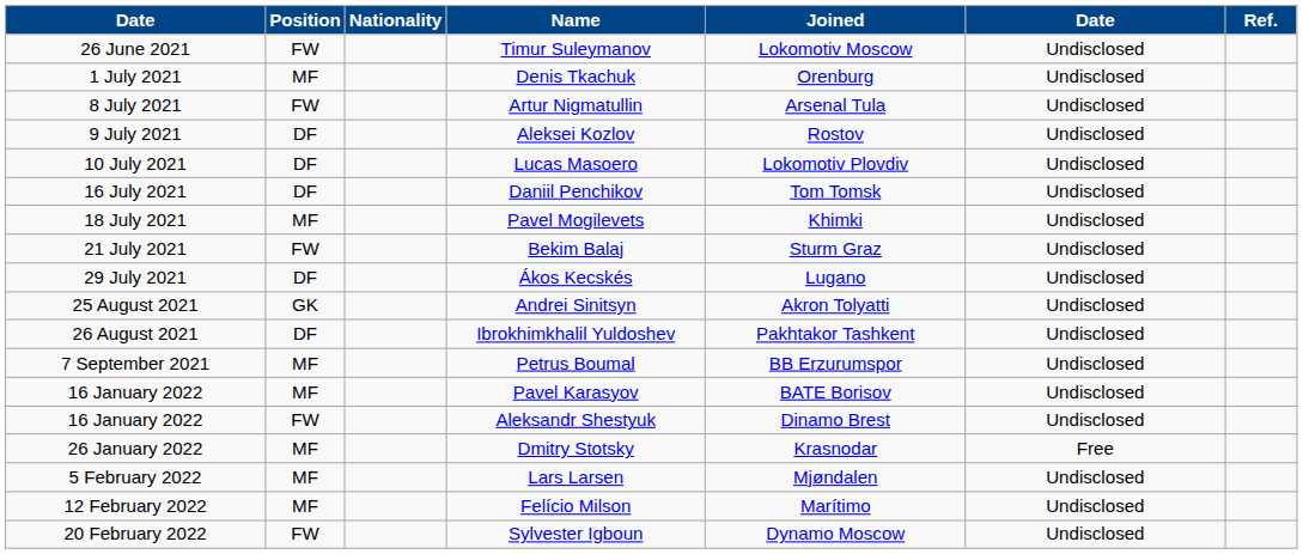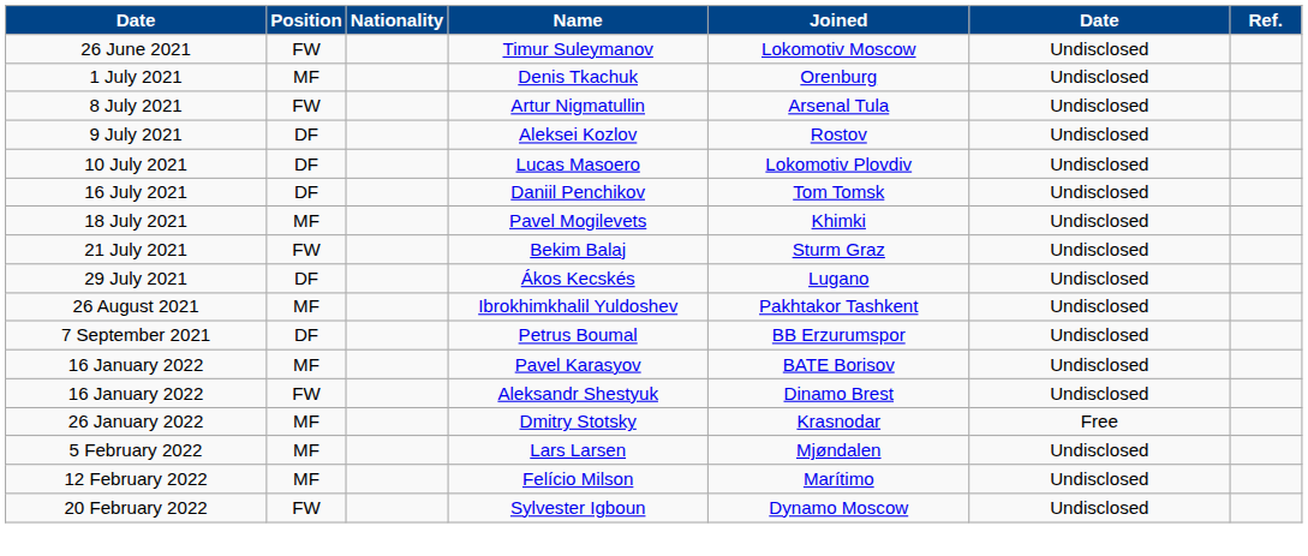 <table class="wikitable"  style="text-align:center; font-size:90%; ">
 <tr>
 <th style="background:#004488; color:#FFFFFF; width:200px;">Date</th>
 <th style="background:#004488; color:#FFFFFF; width:50px;">Position</th>
 <th style="background:#004488; color:#FFFFFF; width:50px;">Nationality</th>
 <th style="background:#004488; color:#FFFFFF; width:200px;">Name</th>
 <th style="background:#004488; color:#FFFFFF; width:200px;">Joined</th>
 <th style="background:#004488; color:#FFFFFF; width:200px;">Date</th>
 <th style="background:#004488; color:#FFFFFF; width:50px;">Ref.</th>
 </tr>
 <tr>
 <td>26 June 2021</td>
 <td>FW</td>
 <td></td>
 <td><a href='#'>Timur Suleymanov</a></td>
 <td><a href='#'>Lokomotiv Moscow</a></td>
 <td>Undisclosed</td>
 <td></td>
 </tr>
 <tr>
 <td>1 July 2021</td>
 <td>MF</td>
 <td></td>
 <td><a href='#'>Denis Tkachuk</a></td>
 <td><a href='#'>Orenburg</a></td>
 <td>Undisclosed</td>
 <td></td>
 </tr>
 <tr>
 <td>8 July 2021</td>
 <td>FW</td>
 <td></td>
 <td><a href='#'>Artur Nigmatullin</a></td>
 <td><a href='#'>Arsenal Tula</a></td>
 <td>Undisclosed</td>
 <td></td>
 </tr>
 <tr>
 <td>9 July 2021</td>
 <td>DF</td>
 <td></td>
 <td><a href='#'>Aleksei Kozlov</a></td>
 <td><a href='#'>Rostov</a></td>
 <td>Undisclosed</td>
 <td></td>
 </tr>
 <tr>
 <td>10 July 2021</td>
 <td>DF</td>
 <td></td>
 <td><a href='#'>Lucas Masoero</a></td>
 <td><a href='#'>Lokomotiv Plovdiv</a></td>
 <td>Undisclosed</td>
 <td></td>
 </tr>
 <tr>
 <td>16 July 2021</td>
 <td>DF</td>
 <td></td>
 <td><a href='#'>Daniil Penchikov</a></td>
 <td><a href='#'>Tom Tomsk</a></td>
 <td>Undisclosed</td>
 <td></td>
 </tr>
 <tr>
 <td>18 July 2021</td>
 <td>MF</td>
 <td></td>
 <td><a href='#'>Pavel Mogilevets</a></td>
 <td><a href='#'>Khimki</a></td>
 <td>Undisclosed</td>
 <td></td>
 </tr>
 <tr>
 <td>21 July 2021</td>
 <td>FW</td>
 <td></td>
 <td><a href='#'>Bekim Balaj</a></td>
 <td><a href='#'>Sturm Graz</a></td>
 <td>Undisclosed</td>
 <td></td>
 </tr>
 <tr>
 <td>29 July 2021</td>
 <td>DF</td>
 <td></td>
 <td><a href='#'>Ákos Kecskés</a></td>
 <td><a href='#'>Lugano</a></td>
 <td>Undisclosed</td>
 <td></td>
 </tr>
 <tr>
-<td>25 August 2021</td>
-<td>GK</td>
-<td></td>
-<td><a href='#'>Andrei Sinitsyn</a></td>
-<td><a href='#'>Akron Tolyatti</a></td>
-<td>Undisclosed</td>
-<td></td>
-</tr>
-<tr>
 <td>26 August 2021</td>
-<td>DF</td>
+<td>MF</td>
 <td></td>
 <td><a href='#'>Ibrokhimkhalil Yuldoshev</a></td>
 <td><a href='#'>Pakhtakor Tashkent</a></td>
 <td>Undisclosed</td>
 <td></td>
 </tr>
 <tr>
 <td>7 September 2021</td>
-<td>MF</td>
+<td>DF</td>
 <td></td>
 <td><a href='#'>Petrus Boumal</a></td>
 <td><a href='#'>BB Erzurumspor</a></td>
 <td>Undisclosed</td>
 <td></td>
 </tr>
 <tr>
 <td>16 January 2022</td>
 <td>MF</td>
 <td></td>
 <td><a href='#'>Pavel Karasyov</a></td>
 <td><a href='#'>BATE Borisov</a></td>
 <td>Undisclosed</td>
 <td></td>
 </tr>
 <tr>
 <td>16 January 2022</td>
 <td>FW</td>
 <td></td>
 <td><a href='#'>Aleksandr Shestyuk</a></td>
 <td><a href='#'>Dinamo Brest</a></td>
 <td>Undisclosed</td>
 <td></td>
 </tr>
 <tr>
 <td>26 January 2022</td>
 <td>MF</td>
 <td></td>
 <td><a href='#'>Dmitry Stotsky</a></td>
 <td><a href='#'>Krasnodar</a></td>
 <td>Free</td>
 <td></td>
 </tr>
 <tr>
 <td>5 February 2022</td>
 <td>MF</td>
 <td></td>
 <td><a href='#'>Lars Larsen</a></td>
 <td><a href='#'>Mjøndalen</a></td>
 <td>Undisclosed</td>
 <td></td>
 </tr>
 <tr>
 <td>12 February 2022</td>
 <td>MF</td>
 <td></td>
 <td><a href='#'>Felício Milson</a></td>
 <td><a href='#'>Marítimo</a></td>
 <td>Undisclosed</td>
 <td></td>
 </tr>
 <tr>
 <td>20 February 2022</td>
 <td>FW</td>
 <td></td>
 <td><a href='#'>Sylvester Igboun</a></td>
 <td><a href='#'>Dynamo Moscow</a></td>
 <td>Undisclosed</td>
 <td></td>
 </tr>
 </table>
